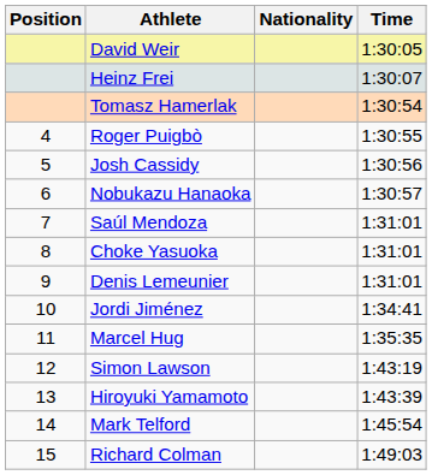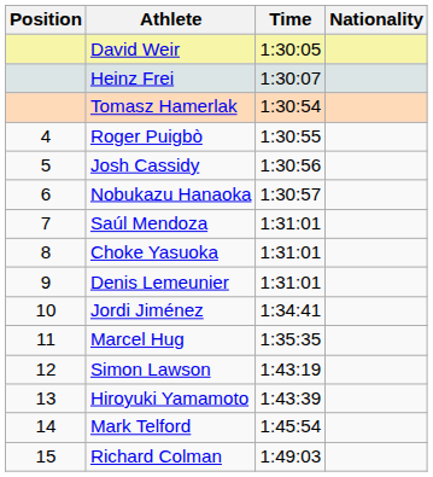 <table class="wikitable sortable">
 <tr>
 <th>Position</th>
 <th>Athlete</th>
+<th>Time</th>
 <th>Nationality</th>
-<th>Time</th>
 </tr>
 <tr bgcolor="#F7F6A8">
 <td align=center></td>
 <td><a href='#'>David Weir</a></td>
+<td>1:30:05</td>
 <td></td>
-<td>1:30:05</td>
 </tr>
 <tr bgcolor="#DCE5E5">
 <td align=center></td>
 <td><a href='#'>Heinz Frei</a></td>
+<td>1:30:07</td>
 <td></td>
-<td>1:30:07</td>
 </tr>
 <tr bgcolor="#FFDAB9">
 <td align=center></td>
 <td><a href='#'>Tomasz Hamerlak</a></td>
+<td>1:30:54</td>
 <td></td>
-<td>1:30:54</td>
 </tr>
 <tr>
 <td align=center>4</td>
 <td><a href='#'>Roger Puigbò</a></td>
+<td>1:30:55</td>
 <td></td>
-<td>1:30:55</td>
 </tr>
 <tr>
 <td align=center>5</td>
 <td><a href='#'>Josh Cassidy</a></td>
+<td>1:30:56</td>
 <td></td>
-<td>1:30:56</td>
 </tr>
 <tr>
 <td align=center>6</td>
 <td><a href='#'>Nobukazu Hanaoka</a></td>
+<td>1:30:57</td>
 <td></td>
-<td>1:30:57</td>
 </tr>
 <tr>
 <td align=center>7</td>
 <td><a href='#'>Saúl Mendoza</a></td>
+<td>1:31:01</td>
 <td></td>
-<td>1:31:01</td>
 </tr>
 <tr>
 <td align=center>8</td>
 <td><a href='#'>Choke Yasuoka</a></td>
+<td>1:31:01</td>
 <td></td>
-<td>1:31:01</td>
 </tr>
 <tr>
 <td align=center>9</td>
 <td><a href='#'>Denis Lemeunier</a></td>
+<td>1:31:01</td>
 <td></td>
-<td>1:31:01</td>
 </tr>
 <tr>
 <td align=center>10</td>
 <td><a href='#'>Jordi Jiménez</a></td>
+<td>1:34:41</td>
 <td></td>
-<td>1:34:41</td>
 </tr>
 <tr>
 <td align=center>11</td>
 <td><a href='#'>Marcel Hug</a></td>
+<td>1:35:35</td>
 <td></td>
-<td>1:35:35</td>
 </tr>
 <tr>
 <td align=center>12</td>
 <td><a href='#'>Simon Lawson</a></td>
+<td>1:43:19</td>
 <td></td>
-<td>1:43:19</td>
 </tr>
 <tr>
 <td align=center>13</td>
 <td><a href='#'>Hiroyuki Yamamoto</a></td>
+<td>1:43:39</td>
 <td></td>
-<td>1:43:39</td>
 </tr>
 <tr>
 <td align=center>14</td>
 <td><a href='#'>Mark Telford</a></td>
+<td>1:45:54</td>
 <td></td>
-<td>1:45:54</td>
 </tr>
 <tr>
 <td align=center>15</td>
 <td><a href='#'>Richard Colman</a></td>
+<td>1:49:03</td>
 <td></td>
-<td>1:49:03</td>
 </tr>
 </table>
